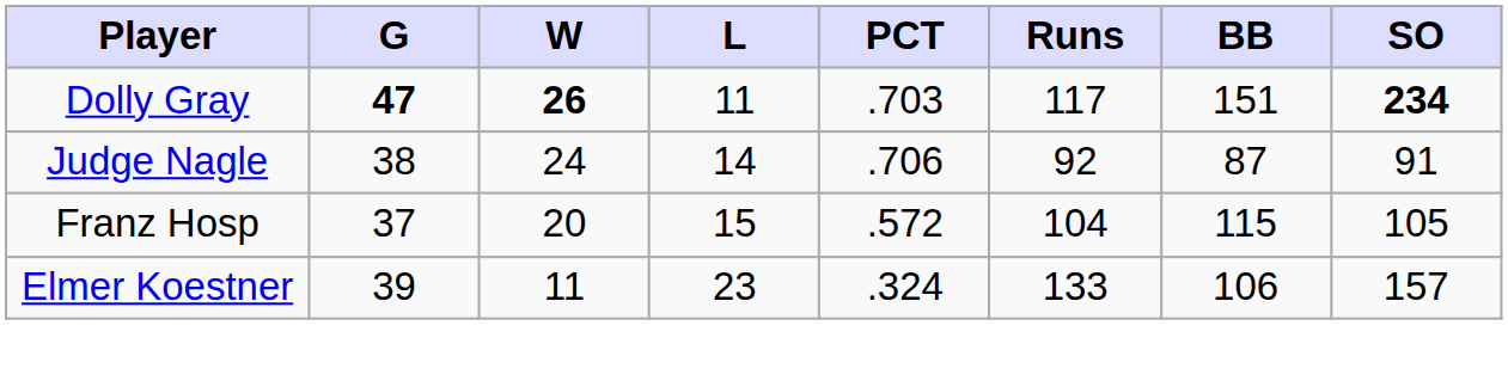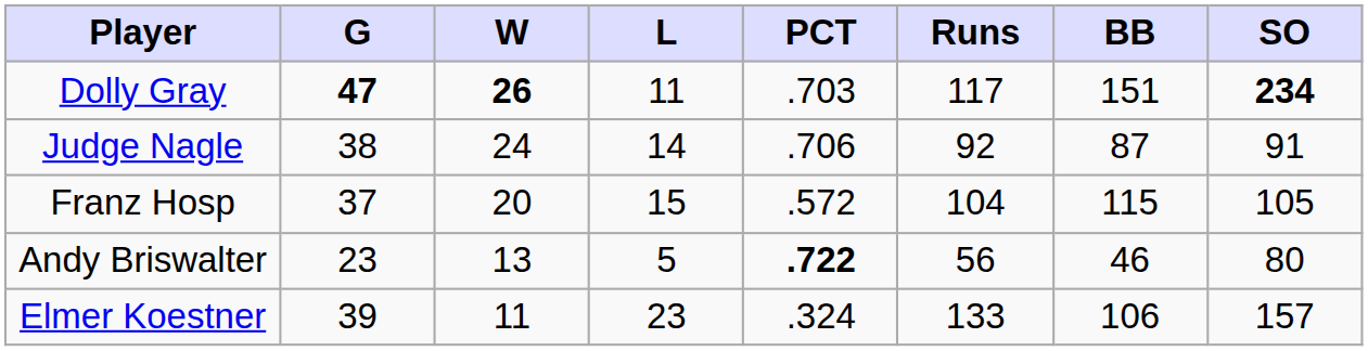 <table class="wikitable sortable">
 <tr>
 <th style="background:#ddf; width:16%;">Player</th>
 <th style="background:#ddf; width:9%;">G</th>
 <th style="background:#ddf; width:9%;">W</th>
 <th style="background:#ddf; width:9%;">L</th>
 <th style="background:#ddf; width:9%;">PCT</th>
 <th style="background:#ddf; width:9%;">Runs</th>
 <th style="background:#ddf; width:9%;">BB</th>
 <th style="background:#ddf; width:9%;">SO</th>
 </tr>
 <tr style="text-align:center;">
 <td><a href='#'>Dolly Gray</a></td>
 <td><strong>47</strong></td>
 <td><strong>26</strong></td>
 <td>11</td>
 <td>.703</td>
 <td>117</td>
 <td>151</td>
 <td><strong>234</strong></td>
 </tr>
 <tr style="text-align:center;">
 <td><a href='#'>Judge Nagle</a></td>
 <td>38</td>
 <td>24</td>
 <td>14</td>
 <td>.706</td>
 <td>92</td>
 <td>87</td>
 <td>91</td>
 </tr>
 <tr style="text-align:center;">
 <td>Franz Hosp</td>
 <td>37</td>
 <td>20</td>
 <td>15</td>
 <td>.572</td>
 <td>104</td>
 <td>115</td>
 <td>105</td>
 </tr>
 <tr style="text-align:center;">
+<td>Andy Briswalter</td>
+<td>23</td>
+<td>13</td>
+<td>5</td>
+<td><strong>.722</strong></td>
+<td>56</td>
+<td>46</td>
+<td>80</td>
+</tr>
+<tr style="text-align:center;">
 <td><a href='#'>Elmer Koestner</a></td>
 <td>39</td>
 <td>11</td>
 <td>23</td>
 <td>.324</td>
 <td>133</td>
 <td>106</td>
 <td>157</td>
 </tr>
 </table>
